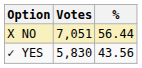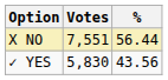 <table class="wikitable">
 <tr>
 <th>Option</th>
 <th>Votes</th>
 <th>%</th>
 </tr>
 <tr>
 <td style=background:#f8f1bd>X NO</td>
-<td style=background:#f8f1bd>7,051</td>
+<td style=background:#f8f1bd>7,551</td>
 <td style=background:#f8f1bd>56.44</td>
 </tr>
 <tr>
 <td>✓ YES</td>
 <td>5,830</td>
 <td>43.56</td>
 </tr>
 </table>
